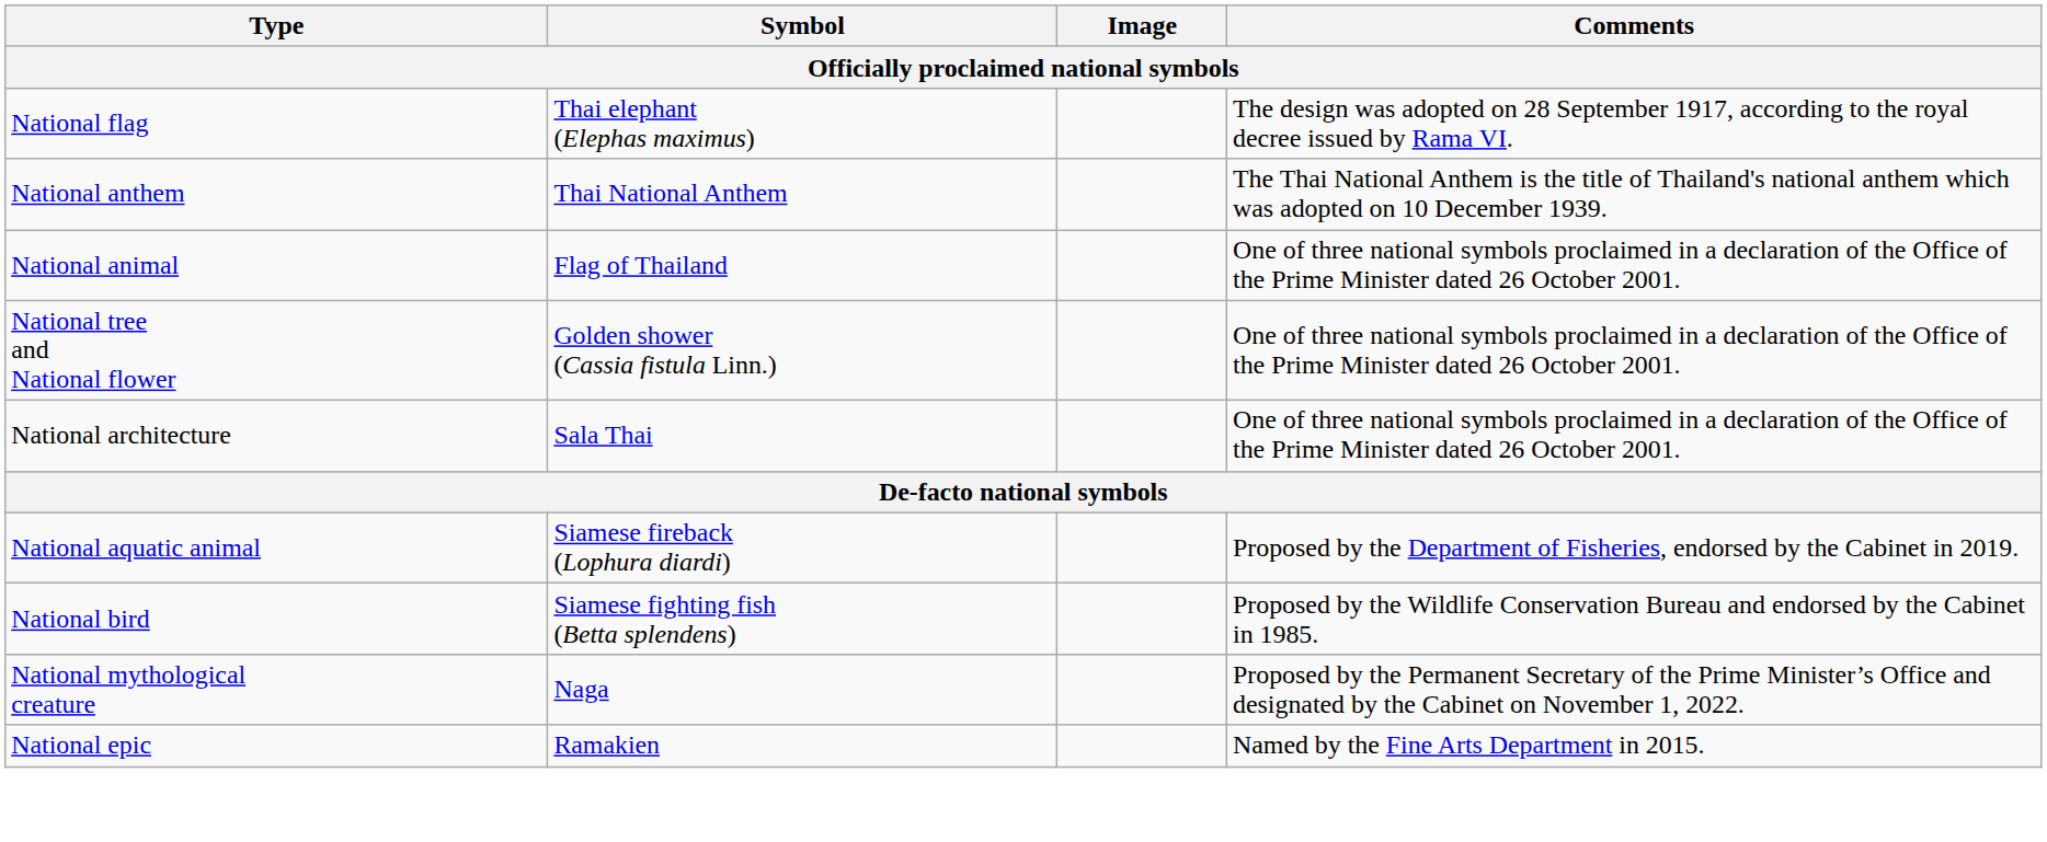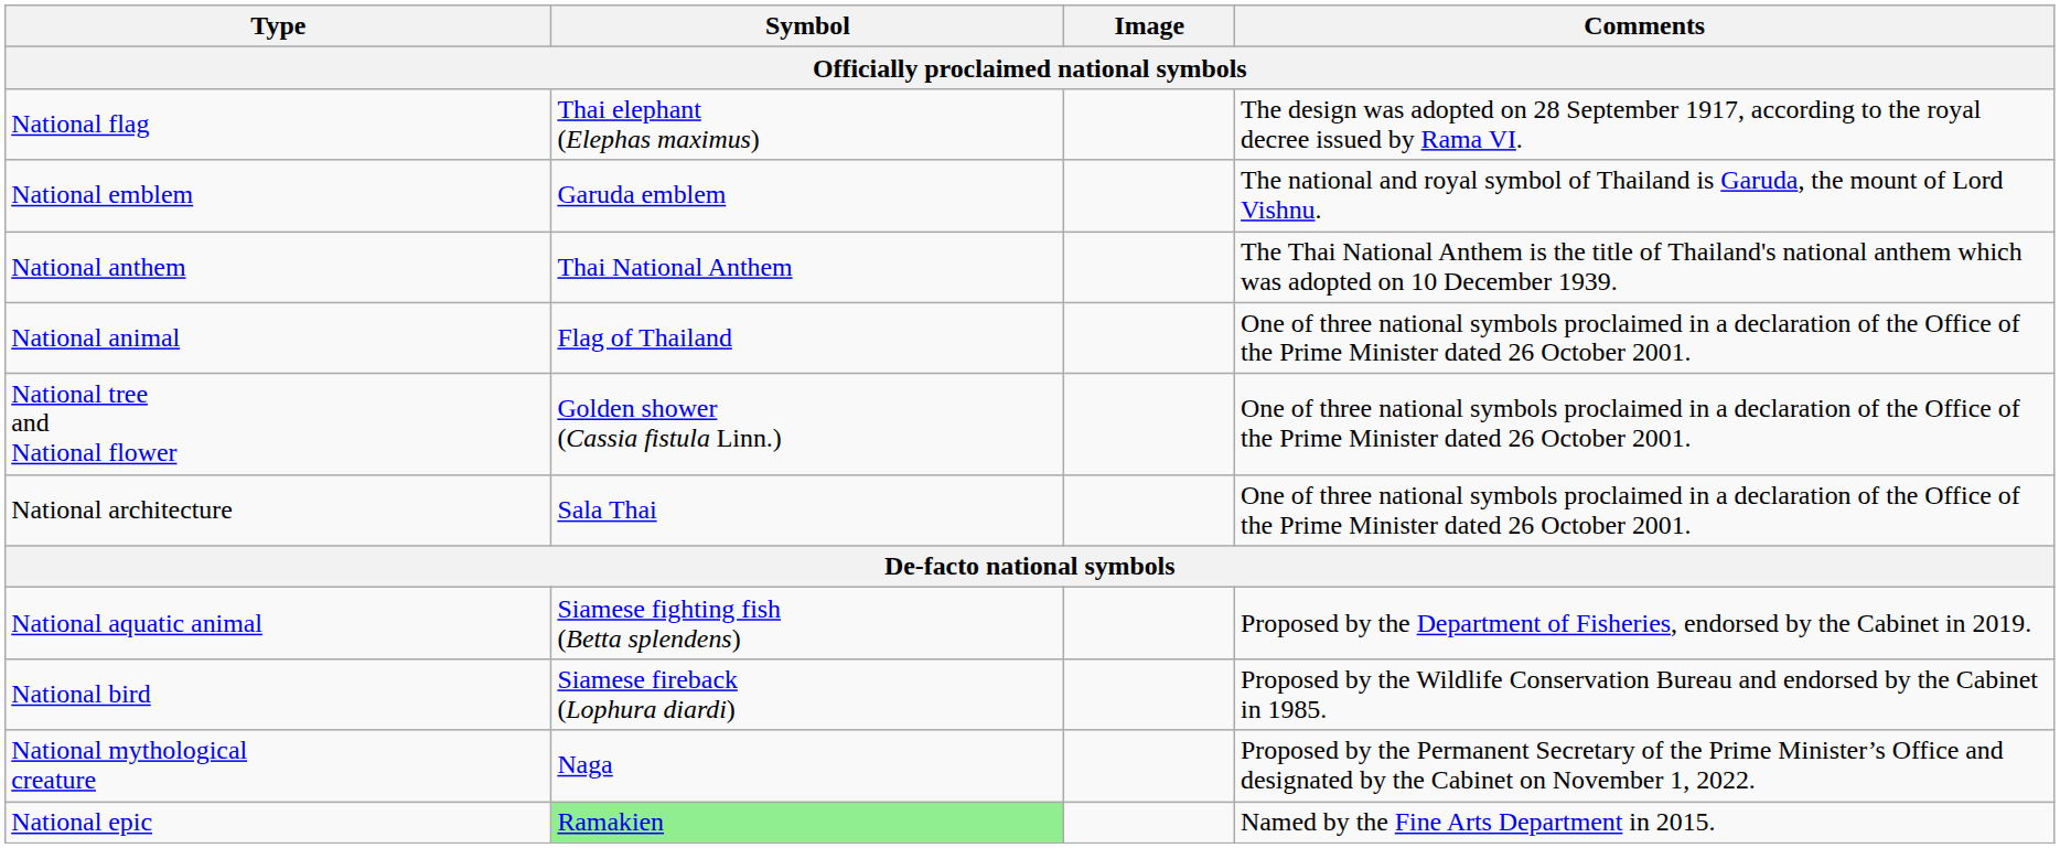 <table class="wikitable">
 <tr>
 <th>Type</th>
 <th>Symbol</th>
 <th>Image</th>
 <th style="width:40%;">Comments</th>
 </tr>
 <tr>
 <th colspan="4">Officially proclaimed national symbols</th>
 </tr>
 <tr>
 <td><a href='#'>National flag</a></td>
 <td><a href='#'>Thai elephant</a><br> (<em>Elephas maximus</em>) <br></td>
 <td></td>
 <td>The design was adopted on 28 September 1917, according to the royal decree issued by <a href='#'>Rama VI</a>.</td>
+</tr>
+<tr>
+<td><a href='#'>National emblem</a></td>
+<td><a href='#'>Garuda emblem</a> <br></td>
+<td></td>
+<td>The national and royal symbol of Thailand is <a href='#'>Garuda</a>, the mount of Lord <a href='#'>Vishnu</a>.</td>
 </tr>
 <tr>
 <td><a href='#'>National anthem</a></td>
 <td><a href='#'>Thai National Anthem</a> <br></td>
 <td></td>
 <td>The Thai National Anthem is the title of Thailand's national anthem which was adopted on 10 December 1939.</td>
 </tr>
 <tr>
 <td><a href='#'>National animal</a></td>
 <td><a href='#'>Flag of Thailand</a> <br></td>
 <td></td>
 <td>One of three national symbols proclaimed in a declaration of the Office of the Prime Minister dated 26 October 2001.</td>
 </tr>
 <tr>
 <td><a href='#'>National tree</a><br> and <br><a href='#'>National flower</a></td>
 <td><a href='#'>Golden shower</a> <br> (<em>Cassia fistula</em> Linn.) <br></td>
 <td></td>
 <td>One of three national symbols proclaimed in a declaration of the Office of the Prime Minister dated 26 October 2001.</td>
 </tr>
 <tr>
 <td>National architecture</td>
 <td><a href='#'>Sala Thai</a> <br></td>
 <td></td>
 <td>One of three national symbols proclaimed in a declaration of the Office of the Prime Minister dated 26 October 2001. <br></td>
 </tr>
 <tr>
 <th colspan="4">De-facto national symbols</th>
 </tr>
 <tr>
 <td><a href='#'>National aquatic animal</a></td>
-<td><a href='#'>Siamese fireback</a><br> (<em>Lophura diardi</em>) <br></td>
+<td><a href='#'>Siamese fighting fish</a><br> (<em>Betta splendens</em>) <br></td>
 <td></td>
 <td>Proposed by the <a href='#'>Department of Fisheries</a>, endorsed by the Cabinet in 2019.</td>
 </tr>
 <tr>
 <td><a href='#'>National bird</a></td>
-<td><a href='#'>Siamese fighting fish</a><br> (<em>Betta splendens</em>) <br></td>
+<td><a href='#'>Siamese fireback</a><br> (<em>Lophura diardi</em>) <br></td>
 <td></td>
 <td>Proposed by the Wildlife Conservation Bureau and endorsed by the Cabinet in 1985.</td>
 </tr>
 <tr>
 <td><a href='#'>National mythological <br>creature</a></td>
 <td><a href='#'>Naga</a><br></td>
 <td></td>
 <td>Proposed by the Permanent Secretary of the Prime Minister’s Office and designated by the Cabinet on November 1, 2022.</td>
 </tr>
 <tr>
 <td><a href='#'>National epic</a></td>
-<td><a href='#'>Ramakien</a> <br></td>
+<td style="background: lightgreen;"><a href='#'>Ramakien</a> <br></td>
 <td></td>
 <td>Named by the <a href='#'>Fine Arts Department</a> in 2015.</td>
 </tr>
 </table>
